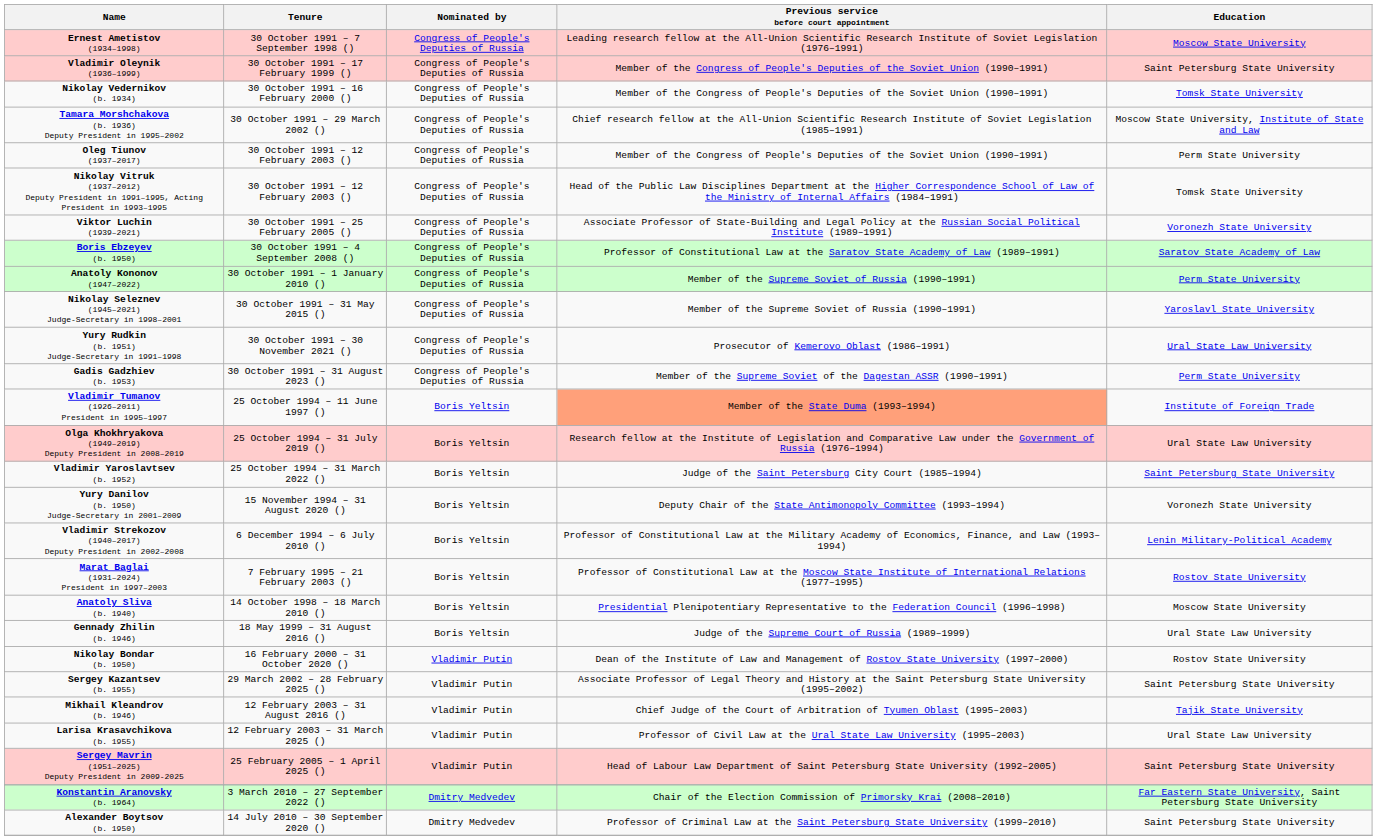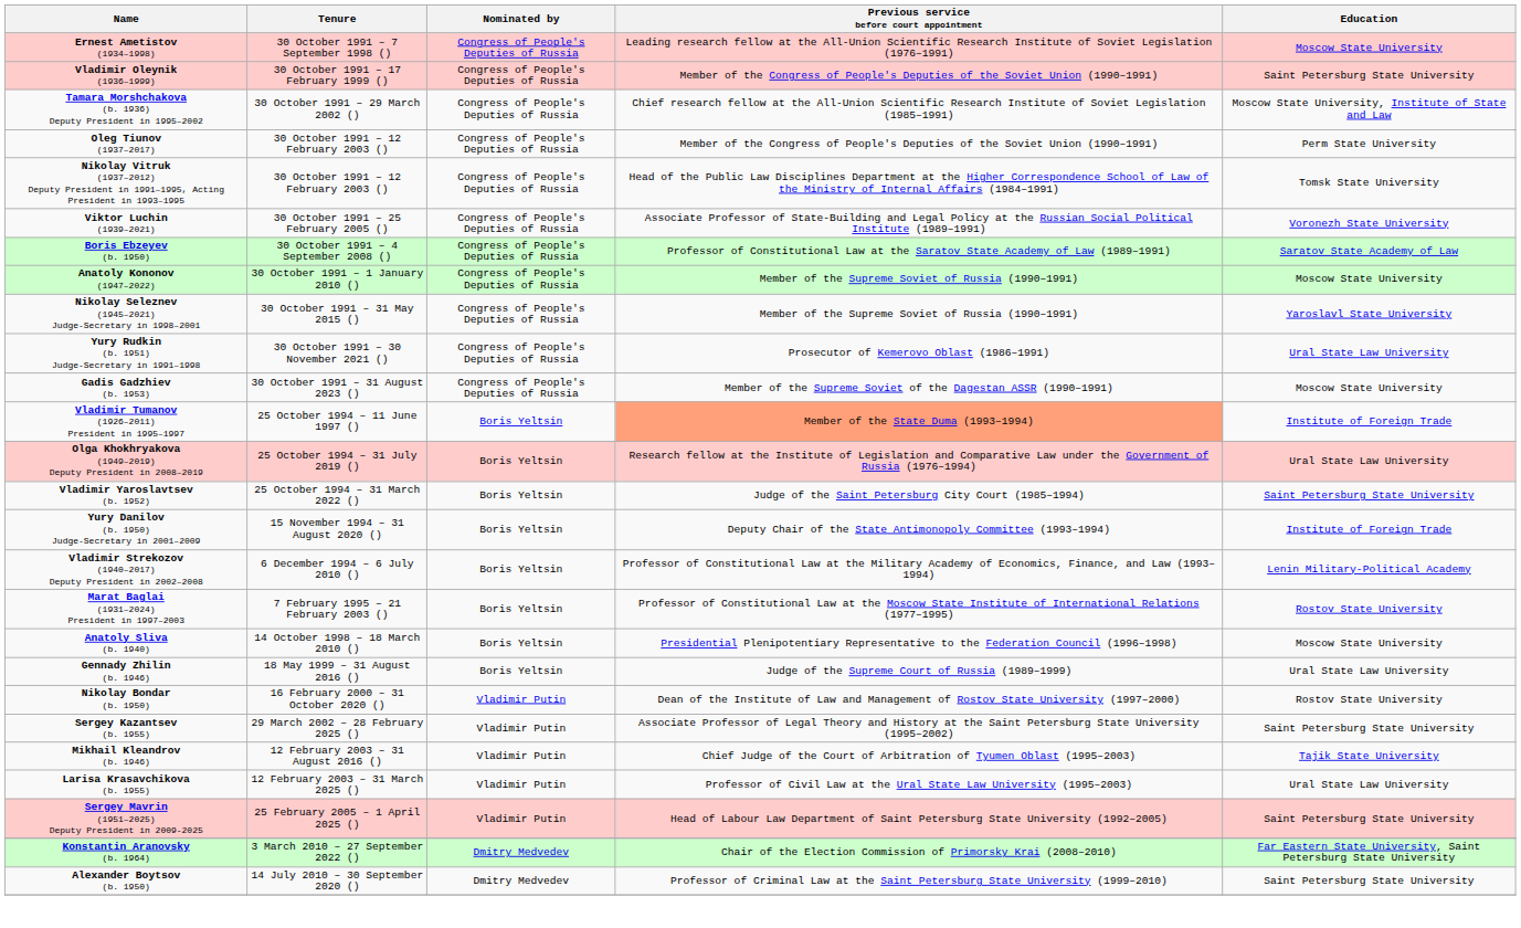 <table class="wikitable sortable" style="font-size:85%; text-align:center">
 <tr>
 <th>Name</th>
 <th>Tenure</th>
 <th>Nominated by</th>
 <th>Previous service<br><small>before court appointment</small></th>
 <th>Education</th>
 </tr>
 <tr style="background:#fcc;">
 <td><strong>Ernest Ametistov</strong><br><small>(1934–1998)</small></td>
 <td>30 October 1991 – 7 September 1998 ()</td>
 <td><a href='#'>Congress of People's Deputies of Russia</a></td>
 <td>Leading research fellow at the All-Union Scientific Research Institute of Soviet Legislation (1976–1991)</td>
 <td><a href='#'>Moscow State University</a></td>
 </tr>
 <tr style="background:#fcc;">
 <td><strong>Vladimir Oleynik</strong><br><small>(1936–1999)</small></td>
 <td>30 October 1991 – 17 February 1999 ()</td>
 <td>Congress of People's Deputies of Russia</td>
 <td>Member of the <a href='#'>Congress of People's Deputies of the Soviet Union</a> (1990–1991)</td>
 <td>Saint Petersburg State University</td>
-</tr>
-<tr>
-<td><strong>Nikolay Vedernikov</strong><br><small>(b. 1934)</small></td>
-<td>30 October 1991 – 16 February 2000 ()</td>
-<td>Congress of People's Deputies of Russia</td>
-<td>Member of the Congress of People's Deputies of the Soviet Union (1990–1991)</td>
-<td><a href='#'>Tomsk State University</a></td>
 </tr>
 <tr>
 <td><strong><a href='#'>Tamara Morshchakova</a></strong><br><small>(b. 1936)</small><br><small>Deputy President in 1995–2002</small></td>
 <td>30 October 1991 – 29 March 2002 ()</td>
 <td>Congress of People's Deputies of Russia</td>
 <td>Chief research fellow at the All-Union Scientific Research Institute of Soviet Legislation (1985–1991)</td>
 <td>Moscow State University, <a href='#'>Institute of State and Law</a></td>
 </tr>
 <tr>
 <td><strong>Oleg Tiunov</strong><br><small>(1937–2017)</small></td>
 <td>30 October 1991 – 12 February 2003 ()</td>
 <td>Congress of People's Deputies of Russia</td>
 <td>Member of the Congress of People's Deputies of the Soviet Union (1990–1991)</td>
 <td>Perm State University</td>
 </tr>
 <tr>
 <td><strong>Nikolay Vitruk</strong><br><small>(1937–2012)</small><br><small>Deputy President in 1991–1995, Acting President in 1993–1995</small></td>
 <td>30 October 1991 – 12 February 2003 ()</td>
 <td>Congress of People's Deputies of Russia</td>
 <td>Head of the Public Law Disciplines Department at the <a href='#'>Higher Correspondence School of Law of the Ministry of Internal Affairs</a> (1984–1991)</td>
 <td>Tomsk State University</td>
 </tr>
 <tr>
 <td><strong>Viktor Luchin</strong><br><small>(1939–2021)</small></td>
 <td>30 October 1991 – 25 February 2005 ()</td>
 <td>Congress of People's Deputies of Russia</td>
 <td>Associate Professor of State-Building and Legal Policy at the <a href='#'>Russian Social Political Institute</a> (1989–1991)</td>
 <td><a href='#'>Voronezh State University</a></td>
 </tr>
 <tr style="background:#cfc;">
 <td><strong><a href='#'>Boris Ebzeyev</a></strong><br><small>(b. 1950)</small></td>
 <td>30 October 1991 – 4 September 2008 ()</td>
 <td>Congress of People's Deputies of Russia</td>
 <td>Professor of Constitutional Law at the <a href='#'>Saratov State Academy of Law</a> (1989–1991)</td>
 <td><a href='#'>Saratov State Academy of Law</a></td>
 </tr>
 <tr style="background:#cfc;">
 <td><strong>Anatoly Kononov</strong><br><small>(1947–2022)</small></td>
 <td>30 October 1991 – 1 January 2010 ()</td>
 <td>Congress of People's Deputies of Russia</td>
 <td>Member of the <a href='#'>Supreme Soviet of Russia</a> (1990–1991)</td>
-<td><a href='#'>Perm State University</a></td>
+<td>Moscow State University</td>
 </tr>
 <tr>
 <td><strong>Nikolay Seleznev</strong><br><small>(1945–2021)</small><br><small>Judge-Secretary in 1998–2001</small></td>
 <td>30 October 1991 – 31 May 2015 ()</td>
 <td>Congress of People's Deputies of Russia</td>
 <td>Member of the Supreme Soviet of Russia (1990–1991)</td>
 <td><a href='#'>Yaroslavl State University</a></td>
 </tr>
 <tr>
 <td><strong>Yury Rudkin</strong><br><small>(b. 1951)</small><br><small>Judge-Secretary in 1991–1998</small></td>
 <td>30 October 1991 – 30 November 2021 ()</td>
 <td>Congress of People's Deputies of Russia</td>
 <td>Prosecutor of <a href='#'>Kemerovo Oblast</a> (1986–1991)</td>
 <td><a href='#'>Ural State Law University</a></td>
 </tr>
 <tr>
 <td><strong>Gadis Gadzhiev</strong><br><small>(b. 1953)</small></td>
 <td>30 October 1991 – 31 August 2023 ()</td>
 <td>Congress of People's Deputies of Russia</td>
 <td>Member of the <a href='#'>Supreme Soviet</a> of the <a href='#'>Dagestan ASSR</a> (1990–1991)</td>
-<td><a href='#'>Perm State University</a></td>
+<td>Moscow State University</td>
 </tr>
 <tr>
 <td><strong><a href='#'>Vladimir Tumanov</a></strong><br><small>(1926–2011)</small><br><small>President in 1995–1997</small></td>
 <td>25 October 1994 – 11 June 1997 ()</td>
 <td><a href='#'>Boris Yeltsin</a></td>
 <td style="background: lightsalmon;">Member of the <a href='#'>State Duma</a> (1993–1994)</td>
 <td><a href='#'>Institute of Foreign Trade</a></td>
 </tr>
 <tr style="background:#fcc;">
 <td><strong>Olga Khokhryakova</strong><br><small>(1949–2019)</small><br><small>Deputy President in 2008–2019</small></td>
 <td>25 October 1994 – 31 July 2019 ()</td>
 <td>Boris Yeltsin</td>
 <td>Research fellow at the Institute of Legislation and Comparative Law under the <a href='#'>Government of Russia</a> (1976–1994)</td>
 <td>Ural State Law University</td>
 </tr>
 <tr>
 <td><strong>Vladimir Yaroslavtsev</strong><br><small>(b. 1952)</small></td>
 <td>25 October 1994 – 31 March 2022 ()</td>
 <td>Boris Yeltsin</td>
 <td>Judge of the <a href='#'>Saint Petersburg</a> City Court (1985–1994)</td>
 <td><a href='#'>Saint Petersburg State University</a></td>
 </tr>
 <tr>
 <td><strong>Yury Danilov</strong><br><small>(b. 1950)</small><br><small>Judge-Secretary in 2001–2009</small></td>
 <td>15 November 1994 – 31 August 2020 ()</td>
 <td>Boris Yeltsin</td>
 <td>Deputy Chair of the <a href='#'>State Antimonopoly Committee</a> (1993–1994)</td>
-<td>Voronezh State University</td>
+<td><a href='#'>Institute of Foreign Trade</a></td>
 </tr>
 <tr>
 <td><strong>Vladimir Strekozov</strong><br><small>(1940–2017)</small><br><small>Deputy President in 2002–2008</small></td>
 <td>6 December 1994 – 6 July 2010 ()</td>
 <td>Boris Yeltsin</td>
 <td>Professor of Constitutional Law at the Military Academy of Economics, Finance, and Law (1993–1994)</td>
 <td><a href='#'>Lenin Military-Political Academy</a></td>
 </tr>
 <tr>
 <td><strong><a href='#'>Marat Baglai</a></strong><br><small>(1931–2024)</small><br><small>President in 1997–2003</small></td>
 <td>7 February 1995 – 21 February 2003 ()</td>
 <td>Boris Yeltsin</td>
 <td>Professor of Constitutional Law at the <a href='#'>Moscow State Institute of International Relations</a> (1977–1995)</td>
 <td><a href='#'>Rostov State University</a></td>
 </tr>
 <tr>
 <td><strong><a href='#'>Anatoly Sliva</a></strong><br><small>(b. 1940)</small></td>
 <td>14 October 1998 – 18 March 2010 ()</td>
 <td>Boris Yeltsin</td>
 <td><a href='#'>Presidential</a> Plenipotentiary Representative to the <a href='#'>Federation Council</a> (1996–1998)</td>
 <td>Moscow State University</td>
 </tr>
 <tr>
 <td><strong>Gennady Zhilin</strong><br><small>(b. 1946)</small></td>
 <td>18 May 1999 – 31 August 2016 ()</td>
 <td>Boris Yeltsin</td>
 <td>Judge of the <a href='#'>Supreme Court of Russia</a> (1989–1999)</td>
 <td>Ural State Law University</td>
 </tr>
 <tr>
 <td><strong>Nikolay Bondar</strong><br><small>(b. 1950)</small></td>
 <td>16 February 2000 – 31 October 2020 ()</td>
 <td><a href='#'>Vladimir Putin</a></td>
 <td>Dean of the Institute of Law and Management of <a href='#'>Rostov State University</a> (1997–2000)</td>
 <td>Rostov State University</td>
 </tr>
 <tr>
 <td><strong>Sergey Kazantsev</strong><br><small>(b. 1955)</small></td>
 <td>29 March 2002 – 28 February 2025 ()</td>
 <td>Vladimir Putin</td>
 <td>Associate Professor of Legal Theory and History at the Saint Petersburg State University (1995–2002)</td>
 <td>Saint Petersburg State University</td>
 </tr>
 <tr>
 <td><strong>Mikhail Kleandrov</strong><br><small>(b. 1946)</small></td>
 <td>12 February 2003 – 31 August 2016 ()</td>
 <td>Vladimir Putin</td>
 <td>Chief Judge of the Court of Arbitration of <a href='#'>Tyumen Oblast</a> (1995–2003)</td>
 <td><a href='#'>Tajik State University</a></td>
 </tr>
 <tr>
 <td><strong>Larisa Krasavchikova</strong><br><small>(b. 1955)</small></td>
 <td>12 February 2003 – 31 March 2025 ()</td>
 <td>Vladimir Putin</td>
 <td>Professor of Civil Law at the <a href='#'>Ural State Law University</a> (1995–2003)</td>
 <td>Ural State Law University</td>
 </tr>
 <tr style="background:#fcc;">
 <td><strong><a href='#'>Sergey Mavrin</a></strong><br><small>(1951–2025)</small><br><small>Deputy President in 2009-2025</small></td>
 <td>25 February 2005 – 1 April 2025 ()</td>
 <td>Vladimir Putin</td>
 <td>Head of Labour Law Department of Saint Petersburg State University (1992–2005)</td>
 <td>Saint Petersburg State University</td>
 </tr>
 <tr>
 </tr>
 <tr style="background:#cfc;">
 <td><strong><a href='#'>Konstantin Aranovsky</a></strong><br><small>(b. 1964)</small></td>
 <td>3 March 2010 – 27 September 2022 ()</td>
 <td><a href='#'>Dmitry Medvedev</a></td>
 <td>Chair of the Election Commission of <a href='#'>Primorsky Krai</a> (2008–2010)</td>
 <td><a href='#'>Far Eastern State University</a>, Saint Petersburg State University</td>
 </tr>
 <tr>
 <td><strong>Alexander Boytsov</strong><br><small>(b. 1950)</small></td>
 <td>14 July 2010 – 30 September 2020 ()</td>
 <td>Dmitry Medvedev</td>
 <td>Professor of Criminal Law at the <a href='#'>Saint Petersburg State University</a> (1999–2010)</td>
 <td>Saint Petersburg State University</td>
 </tr>
 <tr>
 </tr>
 </table>
